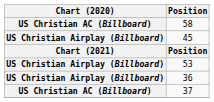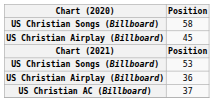 <table class="wikitable plainrowheaders" style="text-align:center">
 <tr>
 <th scope="col">Chart (2020)</th>
 <th scope="col">Position</th>
 </tr>
 <tr>
-<th scope="row">US Christian AC (<em>Billboard</em>)</th>
+<th scope="row">US Christian Songs (<em>Billboard</em>)</th>
 <td>58</td>
 </tr>
 <tr>
 <th scope="row">US Christian Airplay (<em>Billboard</em>)</th>
 <td>45</td>
 </tr>
 <tr>
 <th scope="col">Chart (2021)</th>
 <th scope="col">Position</th>
 </tr>
 <tr>
-<th scope="row">US Christian Airplay (<em>Billboard</em>)</th>
+<th scope="row">US Christian Songs (<em>Billboard</em>)</th>
 <td>53</td>
 </tr>
 <tr>
 <th scope="row">US Christian Airplay (<em>Billboard</em>)</th>
 <td>36</td>
 </tr>
 <tr>
 <th scope="row">US Christian AC (<em>Billboard</em>)</th>
 <td>37</td>
 </tr>
 <tr>
 </tr>
 </table>
